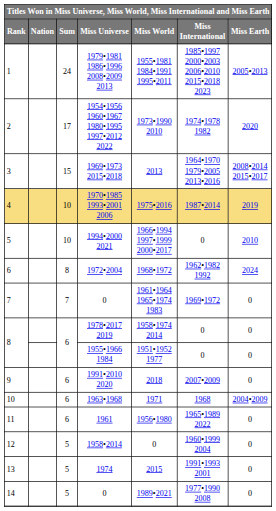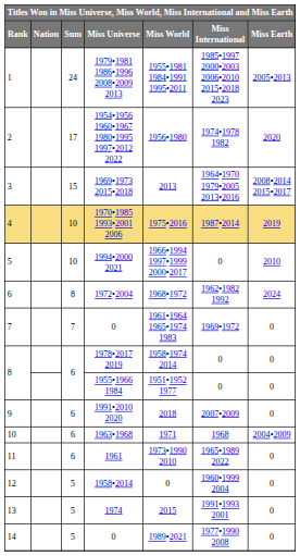 <table class="sortable wiki table" border="3" cellpadding="3" cellspacing="0" style="margin: 0 1em 0 0; background: white; border: 1px #000000 solid; border-collapse: collapse; font-size: 75%;">
 <tr>
 <th style="background-color:#787878;color:#FFFFFF;"  colspan=7>Titles Won in Miss Universe, Miss World, Miss International and Miss Earth</th>
 </tr>
 <tr>
 <th style="background-color:#787878;color:#FFFFFF;">Rank</th>
 <th style="background-color:#787878;color:#FFFFFF;">Nation</th>
 <th style="background-color:#787878;color:#FFFFFF;">Sum</th>
 <th style="background-color:#787878;color:#FFFFFF;">Miss Universe</th>
 <th style="background-color:#787878;color:#FFFFFF;">Miss World</th>
 <th style="background-color:#787878;color:#FFFFFF;">Miss<br>International</th>
 <th style="background-color:#787878;color:#FFFFFF;">Miss Earth</th>
 </tr>
 <tr>
 <td>1</td>
 <td></td>
 <td style="text-align:center;">24</td>
 <td style="text-align:center;"><a href='#'>1979</a>•<a href='#'>1981</a><br><a href='#'>1986</a>•<a href='#'>1996</a><br><a href='#'>2008</a>•<a href='#'>2009</a><br><a href='#'>2013</a></td>
 <td style="text-align:center;"><a href='#'>1955</a>•<a href='#'>1981</a><br><a href='#'>1984</a>•<a href='#'>1991</a><br><a href='#'>1995</a>•<a href='#'>2011</a></td>
 <td style="text-align:center;"><a href='#'>1985</a>•<a href='#'>1997</a><br><a href='#'>2000</a>•<a href='#'>2003</a><br><a href='#'>2006</a>•<a href='#'>2010</a><br><a href='#'>2015</a>•<a href='#'>2018</a><br><a href='#'>2023</a></td>
 <td style="text-align:center;"><a href='#'>2005</a>•<a href='#'>2013</a></td>
 </tr>
 <tr>
 <td>2</td>
 <td></td>
 <td style="text-align:center;">17</td>
 <td style="text-align:center;"><a href='#'>1954</a>•<a href='#'>1956</a><br><a href='#'>1960</a>•<a href='#'>1967</a><br><a href='#'>1980</a>•<a href='#'>1995</a><br><a href='#'>1997</a>•<a href='#'>2012</a><br><a href='#'>2022</a></td>
-<td style="text-align:center;"><a href='#'>1973</a>•<a href='#'>1990</a><br><a href='#'>2010</a></td>
+<td style="text-align:center;"><a href='#'>1956</a>•<a href='#'>1980</a></td>
 <td style="text-align:center;"><a href='#'>1974</a>•<a href='#'>1978</a><br><a href='#'>1982</a></td>
 <td style="text-align:center;"><a href='#'>2020</a></td>
 </tr>
 <tr>
 <td>3</td>
 <td></td>
 <td style="text-align:center;">15</td>
 <td style="text-align:center;"><a href='#'>1969</a>•<a href='#'>1973</a><br><a href='#'>2015</a>•<a href='#'>2018</a></td>
 <td style="text-align:center;"><a href='#'>2013</a></td>
 <td style="text-align:center;"><a href='#'>1964</a>•<a href='#'>1970</a><br><a href='#'>1979</a>•<a href='#'>2005</a><br><a href='#'>2013</a>•<a href='#'>2016</a></td>
 <td style="text-align:center;"><a href='#'>2008</a>•<a href='#'>2014</a><br><a href='#'>2015</a>•<a href='#'>2017</a></td>
 </tr>
 <tr>
 <td bgcolor="#F8DE81">4</td>
 <td bgcolor="#F8DE81"></td>
 <td bgcolor="#F8DE81" align="center">10</td>
 <td bgcolor="#F8DE81" align="center"><a href='#'>1970</a>•<a href='#'>1985</a><br><a href='#'>1993</a>•<a href='#'>2001</a><br><a href='#'>2006</a></td>
 <td bgcolor="#F8DE81" align="center"><a href='#'>1975</a>•<a href='#'>2016</a></td>
 <td bgcolor="#F8DE81" align="center"><a href='#'>1987</a>•<a href='#'>2014</a></td>
 <td bgcolor="#F8DE81" align="center"><a href='#'>2019</a></td>
 </tr>
 <tr>
 <td>5</td>
 <td></td>
 <td style="text-align:center;">10</td>
 <td style="text-align:center;"><a href='#'>1994</a>•<a href='#'>2000</a><br><a href='#'>2021</a></td>
 <td style="text-align:center;"><a href='#'>1966</a>•<a href='#'>1994</a><br><a href='#'>1997</a>•<a href='#'>1999</a><br><a href='#'>2000</a>•<a href='#'>2017</a></td>
 <td style="text-align:center;">0</td>
 <td style="text-align:center;"><a href='#'>2010</a></td>
 </tr>
 <tr>
 <td>6</td>
 <td></td>
 <td style="text-align:center;">8</td>
 <td style="text-align:center;"><a href='#'>1972</a>•<a href='#'>2004</a></td>
 <td style="text-align:center;"><a href='#'>1968</a>•<a href='#'>1972</a></td>
 <td style="text-align:center;"><a href='#'>1962</a>•<a href='#'>1982</a><br><a href='#'>1992</a></td>
 <td style="text-align:center;"><a href='#'>2024</a></td>
 </tr>
 <tr>
 <td>7</td>
 <td></td>
 <td style="text-align:center;">7</td>
 <td style="text-align:center;">0</td>
 <td style="text-align:center;"><a href='#'>1961</a>•<a href='#'>1964</a><br><a href='#'>1965</a>•<a href='#'>1974</a><br><a href='#'>1983</a></td>
 <td style="text-align:center;"><a href='#'>1969</a>•<a href='#'>1972</a></td>
 <td style="text-align:center;">0</td>
 </tr>
 <tr>
 <td rowspan=2>8</td>
 <td></td>
 <td rowspan=2 style="text-align:center;">6</td>
 <td style="text-align:center;"><a href='#'>1978</a>•<a href='#'>2017</a><br><a href='#'>2019</a></td>
 <td style="text-align:center;"><a href='#'>1958</a>•<a href='#'>1974</a><br><a href='#'>2014</a></td>
 <td style="text-align:center;">0</td>
 <td style="text-align:center;">0</td>
 </tr>
 <tr>
 <td></td>
 <td style="text-align:center;"><a href='#'>1955</a>•<a href='#'>1966</a><br><a href='#'>1984</a></td>
 <td style="text-align:center;"><a href='#'>1951</a>•<a href='#'>1952</a><br><a href='#'>1977</a></td>
 <td style="text-align:center;">0</td>
 <td style="text-align:center;">0</td>
 </tr>
 <tr>
 <td>9</td>
 <td></td>
 <td style="text-align:center;">6</td>
 <td style="text-align:center;"><a href='#'>1991</a>•<a href='#'>2010</a><br><a href='#'>2020</a></td>
 <td style="text-align:center;"><a href='#'>2018</a></td>
 <td style="text-align:center;"><a href='#'>2007</a>•<a href='#'>2009</a></td>
 <td style="text-align:center;">0</td>
 </tr>
 <tr>
 <td>10</td>
 <td></td>
 <td style="text-align:center;">6</td>
 <td style="text-align:center;"><a href='#'>1963</a>•<a href='#'>1968</a></td>
 <td style="text-align:center;"><a href='#'>1971</a></td>
 <td style="text-align:center;"><a href='#'>1968</a></td>
 <td style="text-align:center;"><a href='#'>2004</a>•<a href='#'>2009</a></td>
 </tr>
 <tr>
 <td>11</td>
 <td></td>
 <td style="text-align:center;">6</td>
 <td style="text-align:center;"><a href='#'>1961</a></td>
-<td style="text-align:center;"><a href='#'>1956</a>•<a href='#'>1980</a></td>
+<td style="text-align:center;"><a href='#'>1973</a>•<a href='#'>1990</a><br><a href='#'>2010</a></td>
 <td style="text-align:center;"><a href='#'>1965</a>•<a href='#'>1989</a><br><a href='#'>2022</a></td>
 <td style="text-align:center;">0</td>
 </tr>
 <tr>
 <td>12</td>
 <td></td>
 <td style="text-align:center;">5</td>
 <td style="text-align:center;"><a href='#'>1958</a>•<a href='#'>2014</a></td>
 <td style="text-align:center;">0</td>
 <td style="text-align:center;"><a href='#'>1960</a>•<a href='#'>1999</a><br><a href='#'>2004</a></td>
 <td style="text-align:center;">0</td>
 </tr>
 <tr>
 <td>13</td>
 <td></td>
 <td style="text-align:center;">5</td>
 <td style="text-align:center;"><a href='#'>1974</a></td>
 <td style="text-align:center;"><a href='#'>2015</a></td>
 <td style="text-align:center;"><a href='#'>1991</a>•<a href='#'>1993</a><br><a href='#'>2001</a></td>
 <td style="text-align:center;">0</td>
 </tr>
 <tr>
 <td>14</td>
 <td></td>
 <td style="text-align:center;">5</td>
 <td style="text-align:center;">0</td>
 <td style="text-align:center;"><a href='#'>1989</a>•<a href='#'>2021</a></td>
 <td style="text-align:center;"><a href='#'>1977</a>•<a href='#'>1990</a><br><a href='#'>2008</a></td>
 <td style="text-align:center;">0</td>
 </tr>
 <tr>
 </tr>
 </table>
